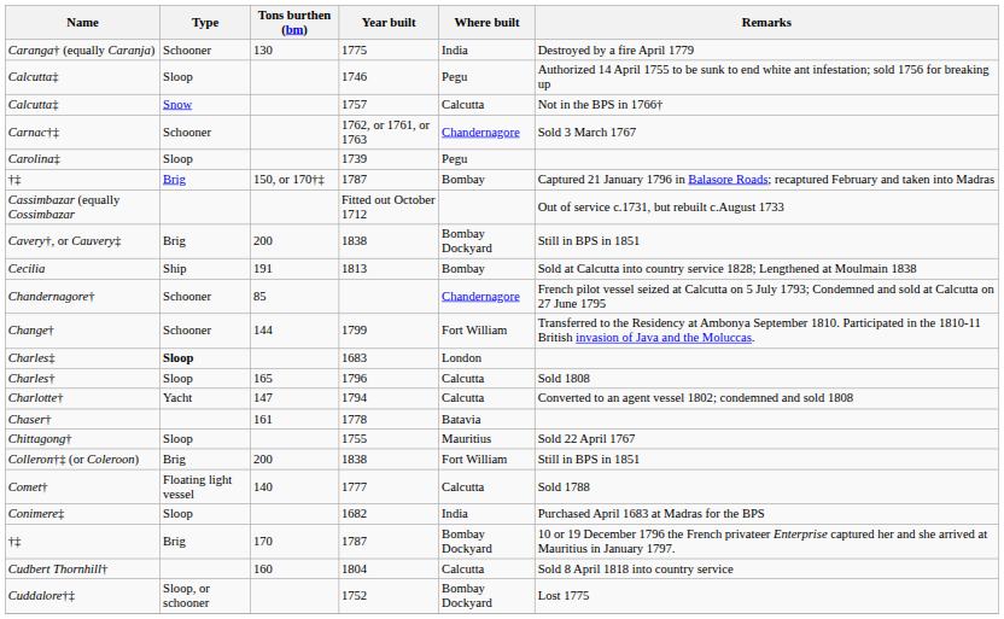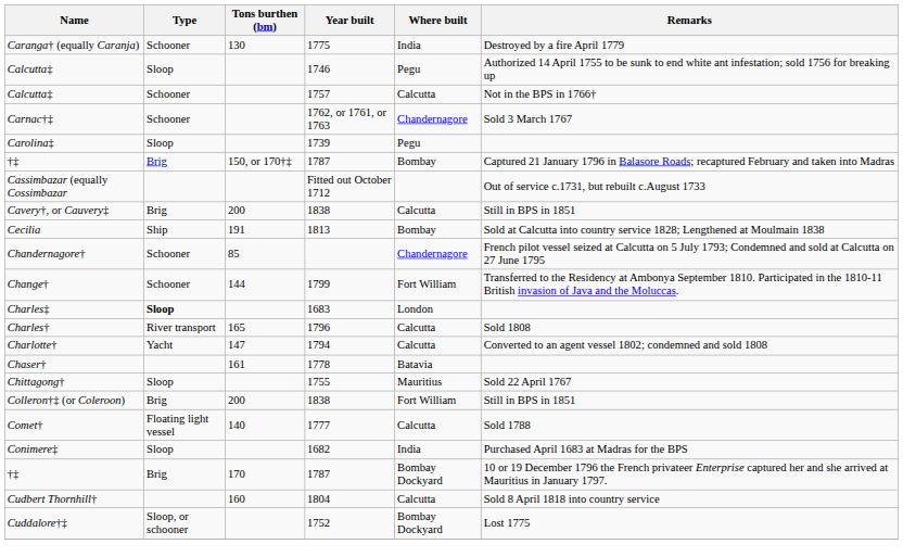 <table class="sortable wikitable">
 <tr>
 <th>Name</th>
 <th>Type</th>
 <th>Tons burthen (<a href='#'>bm</a>)</th>
 <th>Year built</th>
 <th>Where built</th>
 <th>Remarks</th>
 </tr>
 <tr>
 <td><em>Caranga</em>† (equally <em>Caranja</em>)</td>
 <td>Schooner</td>
 <td>130</td>
 <td>1775</td>
 <td>India</td>
 <td>Destroyed by a fire April 1779</td>
 </tr>
 <tr>
 <td><em>Calcutta</em>‡</td>
 <td>Sloop</td>
 <td></td>
 <td>1746</td>
 <td>Pegu</td>
 <td>Authorized 14 April 1755 to be sunk to end white ant infestation; sold 1756 for breaking up</td>
 </tr>
 <tr>
 <td><em>Calcutta</em>‡</td>
-<td><a href='#'>Snow</a></td>
+<td>Schooner</td>
 <td></td>
 <td>1757</td>
 <td>Calcutta</td>
 <td>Not in the BPS in 1766†</td>
 </tr>
 <tr>
 <td><em>Carnac</em>†‡</td>
 <td>Schooner</td>
 <td></td>
 <td>1762, or 1761, or 1763</td>
 <td><a href='#'>Chandernagore</a></td>
 <td>Sold 3 March 1767</td>
 </tr>
 <tr>
 <td><em>Carolina</em>‡</td>
 <td>Sloop</td>
 <td></td>
 <td>1739</td>
 <td>Pegu</td>
 <td></td>
 </tr>
 <tr>
 <td>†‡</td>
 <td><a href='#'>Brig</a></td>
 <td>150, or 170†‡</td>
 <td>1787</td>
 <td>Bombay</td>
 <td>Captured 21 January 1796 in <a href='#'>Balasore Roads</a>; recaptured February and taken into Madras</td>
 </tr>
 <tr>
 <td><em>Cassimbazar</em> (equally <em>Cossimbazar</em></td>
 <td></td>
 <td></td>
 <td>Fitted out October 1712</td>
 <td></td>
 <td>Out of service c.1731, but rebuilt c.August 1733</td>
 </tr>
 <tr>
 <td><em>Cavery</em>†, or <em>Cauvery</em>‡</td>
 <td>Brig</td>
 <td>200</td>
 <td>1838</td>
-<td>Bombay Dockyard</td>
+<td>Calcutta</td>
 <td>Still in BPS in 1851</td>
 </tr>
 <tr>
 <td><em>Cecilia</em></td>
 <td>Ship</td>
 <td>191</td>
 <td>1813</td>
 <td>Bombay</td>
 <td>Sold at Calcutta into country service 1828; Lengthened at Moulmain 1838</td>
 </tr>
 <tr>
 <td><em>Chandernagore</em>†</td>
 <td>Schooner</td>
 <td>85</td>
 <td></td>
 <td><a href='#'>Chandernagore</a></td>
 <td>French pilot vessel seized at Calcutta on 5 July 1793; Condemned and sold at Calcutta on 27 June 1795</td>
 </tr>
 <tr>
 <td><em>Change</em>†</td>
 <td>Schooner</td>
 <td>144</td>
 <td>1799</td>
 <td>Fort William</td>
 <td>Transferred to the Residency at Ambonya September 1810. Participated in the 1810-11 British <a href='#'>invasion of Java and the Moluccas</a>.</td>
 </tr>
 <tr>
 <td><em>Charles</em>‡</td>
 <td><strong>Sloop</strong></td>
 <td></td>
 <td>1683</td>
 <td>London</td>
 <td></td>
 </tr>
 <tr>
 <td><em>Charles</em>†</td>
-<td>Sloop</td>
+<td>River transport</td>
 <td>165</td>
 <td>1796</td>
 <td>Calcutta</td>
 <td>Sold 1808</td>
 </tr>
 <tr>
 <td><em>Charlotte</em>†</td>
 <td>Yacht</td>
 <td>147</td>
 <td>1794</td>
 <td>Calcutta</td>
 <td>Converted to an agent vessel 1802; condemned and sold 1808</td>
 </tr>
 <tr>
 <td><em>Chaser</em>†</td>
 <td></td>
 <td>161</td>
 <td>1778</td>
 <td>Batavia</td>
 <td></td>
 </tr>
 <tr>
 <td><em>Chittagong</em>†</td>
 <td>Sloop</td>
 <td></td>
 <td>1755</td>
 <td>Mauritius</td>
 <td>Sold 22 April 1767</td>
 </tr>
 <tr>
 <td><em>Colleron</em>†‡ (or <em>Coleroon</em>)</td>
 <td>Brig</td>
 <td>200</td>
 <td>1838</td>
 <td>Fort William</td>
 <td>Still in BPS in 1851</td>
 </tr>
 <tr>
 <td><em>Comet</em>†</td>
 <td>Floating light vessel</td>
 <td>140</td>
 <td>1777</td>
 <td>Calcutta</td>
 <td>Sold 1788</td>
 </tr>
 <tr>
 <td><em>Conimere</em>‡</td>
 <td>Sloop</td>
 <td></td>
 <td>1682</td>
 <td>India</td>
 <td>Purchased April 1683 at Madras for the BPS</td>
 </tr>
 <tr>
 <td>†‡</td>
 <td>Brig</td>
 <td>170</td>
 <td>1787</td>
 <td>Bombay Dockyard</td>
 <td>10 or 19 December 1796 the French privateer <em>Enterprise</em> captured her and she arrived at Mauritius in January 1797.</td>
 </tr>
 <tr>
 <td><em>Cudbert Thornhill</em>†</td>
 <td></td>
 <td>160</td>
 <td>1804</td>
 <td>Calcutta</td>
 <td>Sold 8 April 1818 into country service</td>
 </tr>
 <tr>
 <td><em>Cuddalore</em>†‡</td>
 <td>Sloop, or schooner</td>
 <td></td>
 <td>1752</td>
 <td>Bombay Dockyard</td>
 <td>Lost 1775</td>
 </tr>
 <tr>
 </tr>
 </table>
